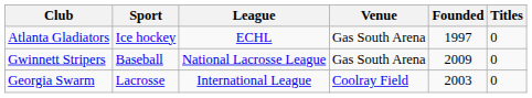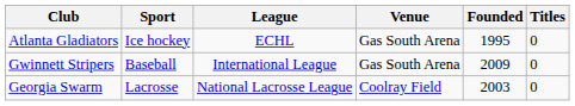 <table class="wikitable sortable">
 <tr>
 <th>Club</th>
 <th>Sport</th>
 <th>League</th>
 <th>Venue</th>
 <th>Founded</th>
 <th>Titles</th>
 </tr>
 <tr>
 <td><a href='#'>Atlanta Gladiators</a></td>
 <td><a href='#'>Ice hockey</a></td>
 <td align=center><a href='#'>ECHL</a></td>
 <td>Gas South Arena</td>
-<td align=center>1997</td>
+<td align=center>1995</td>
 <td>0</td>
 </tr>
 <tr>
 <td><a href='#'>Gwinnett Stripers</a></td>
 <td><a href='#'>Baseball</a></td>
-<td align=center><a href='#'>National Lacrosse League</a></td>
+<td align=center><a href='#'>International League</a></td>
 <td>Gas South Arena</td>
 <td align=center>2009</td>
 <td>0</td>
 </tr>
 <tr>
 <td><a href='#'>Georgia Swarm</a></td>
 <td><a href='#'>Lacrosse</a></td>
-<td align=center><a href='#'>International League</a></td>
+<td align=center><a href='#'>National Lacrosse League</a></td>
 <td><a href='#'>Coolray Field</a></td>
 <td align=center>2003</td>
 <td>0</td>
 </tr>
 </table>
